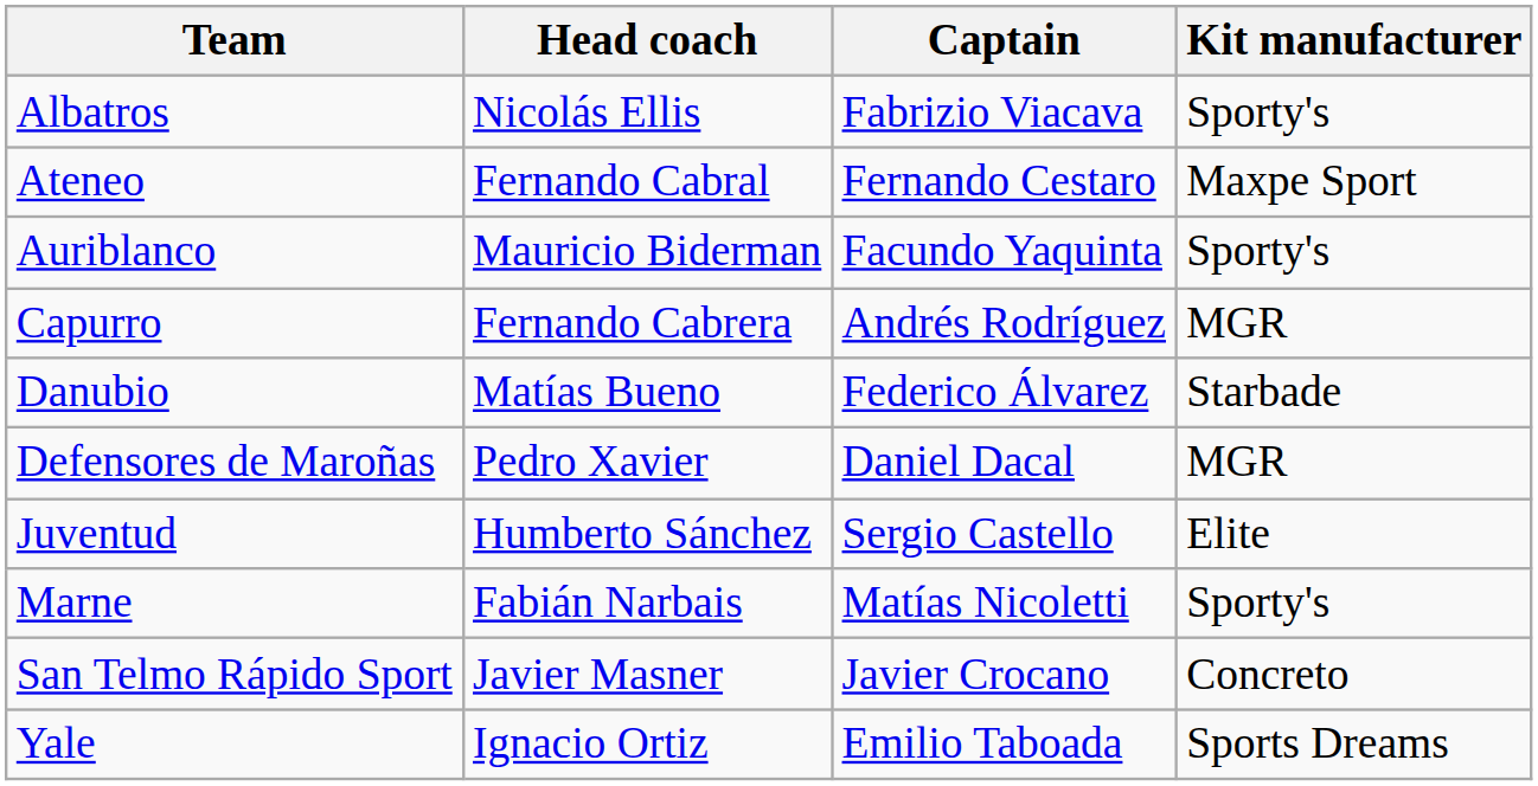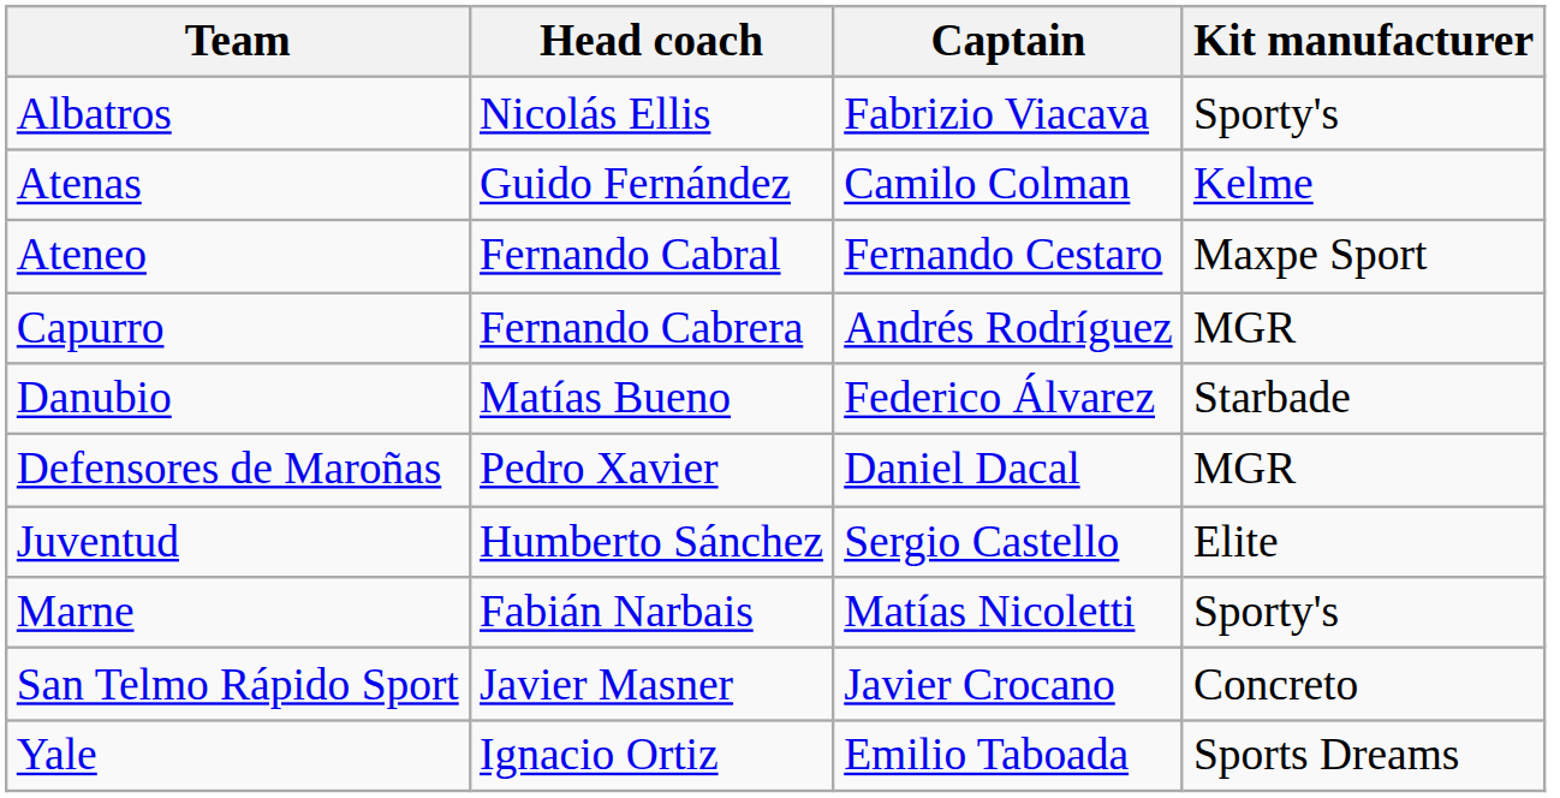 <table class="wikitable sortable">
 <tr>
 <th>Team</th>
 <th>Head coach</th>
 <th>Captain</th>
 <th>Kit manufacturer</th>
 </tr>
 <tr>
 <td><a href='#'>Albatros</a></td>
 <td> <a href='#'>Nicolás Ellis</a></td>
 <td> <a href='#'>Fabrizio Viacava</a></td>
 <td>Sporty's</td>
 </tr>
 <tr>
+<td><a href='#'>Atenas</a></td>
+<td> <a href='#'>Guido Fernández</a></td>
+<td> <a href='#'>Camilo Colman</a></td>
+<td><a href='#'>Kelme</a></td>
+</tr>
+<tr>
 <td><a href='#'>Ateneo</a></td>
 <td> <a href='#'>Fernando Cabral</a></td>
 <td> <a href='#'>Fernando Cestaro</a></td>
 <td>Maxpe Sport</td>
-</tr>
-<tr>
-<td><a href='#'>Auriblanco</a></td>
-<td> <a href='#'>Mauricio Biderman</a></td>
-<td> <a href='#'>Facundo Yaquinta</a></td>
-<td>Sporty's</td>
 </tr>
 <tr>
 <td><a href='#'>Capurro</a></td>
 <td> <a href='#'>Fernando Cabrera</a></td>
 <td> <a href='#'>Andrés Rodríguez</a></td>
 <td>MGR</td>
 </tr>
 <tr>
 <td><a href='#'>Danubio</a></td>
 <td> <a href='#'>Matías Bueno</a></td>
 <td> <a href='#'>Federico Álvarez</a></td>
 <td>Starbade</td>
 </tr>
 <tr>
 <td><a href='#'>Defensores de Maroñas</a></td>
 <td> <a href='#'>Pedro Xavier</a></td>
 <td> <a href='#'>Daniel Dacal</a></td>
 <td>MGR</td>
 </tr>
 <tr>
 <td><a href='#'>Juventud</a></td>
 <td> <a href='#'>Humberto Sánchez</a></td>
 <td> <a href='#'>Sergio Castello</a></td>
 <td>Elite</td>
 </tr>
 <tr>
 <td><a href='#'>Marne</a></td>
 <td> <a href='#'>Fabián Narbais</a></td>
 <td> <a href='#'>Matías Nicoletti</a></td>
 <td>Sporty's</td>
 </tr>
 <tr>
 <td><a href='#'>San Telmo Rápido Sport</a></td>
 <td> <a href='#'>Javier Masner</a></td>
 <td> <a href='#'>Javier Crocano</a></td>
 <td>Concreto</td>
 </tr>
 <tr>
 <td><a href='#'>Yale</a></td>
 <td> <a href='#'>Ignacio Ortiz</a></td>
 <td> <a href='#'>Emilio Taboada</a></td>
 <td>Sports Dreams</td>
 </tr>
 </table>
